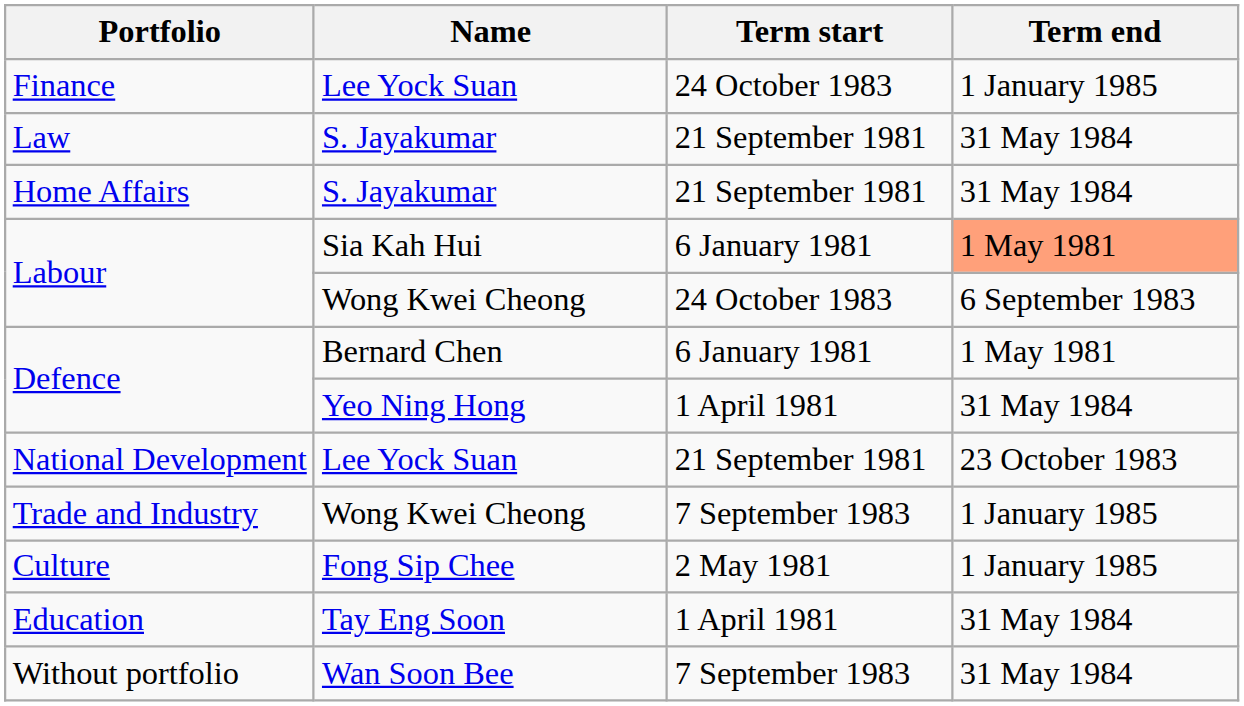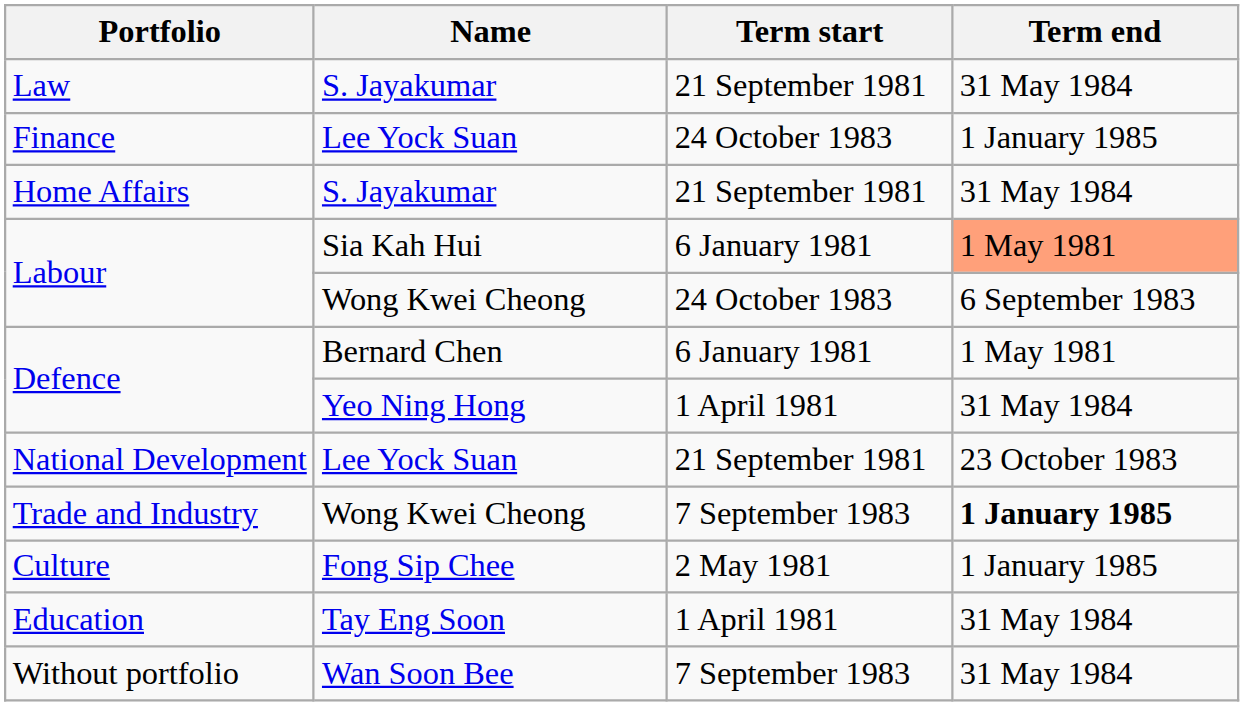 <table class="wikitable unsortable" style="font-size: 90%;">
 <tr>
 <th scope="col">Portfolio</th>
 <th scope="col" width="150px">Name</th>
 <th scope="col" width="120px">Term start</th>
 <th scope="col" width="120px">Term end</th>
 </tr>
 <tr>
+<td><a href='#'>Law</a></td>
+<td><a href='#'>S. Jayakumar</a></td>
+<td>21 September 1981</td>
+<td>31 May 1984</td>
+</tr>
+<tr>
 <td><a href='#'>Finance</a></td>
 <td><a href='#'>Lee Yock Suan</a></td>
 <td>24 October 1983</td>
 <td>1 January 1985</td>
-</tr>
-<tr>
-<td><a href='#'>Law</a></td>
-<td><a href='#'>S. Jayakumar</a></td>
-<td>21 September 1981</td>
-<td>31 May 1984</td>
 </tr>
 <tr>
 <td><a href='#'>Home Affairs</a></td>
 <td><a href='#'>S. Jayakumar</a></td>
 <td>21 September 1981</td>
 <td>31 May 1984</td>
 </tr>
 <tr>
 <td rowspan="2"><a href='#'>Labour</a></td>
 <td>Sia Kah Hui</td>
 <td>6 January 1981</td>
 <td style="background: lightsalmon;">1 May 1981</td>
 </tr>
 <tr>
 <td>Wong Kwei Cheong</td>
 <td>24 October 1983</td>
 <td>6 September 1983</td>
 </tr>
 <tr>
 <td rowspan="2"><a href='#'>Defence</a></td>
 <td>Bernard Chen</td>
 <td>6 January 1981</td>
 <td>1 May 1981</td>
 </tr>
 <tr>
 <td><a href='#'>Yeo Ning Hong</a></td>
 <td>1 April 1981</td>
 <td>31 May 1984</td>
 </tr>
 <tr>
 <td><a href='#'>National Development</a></td>
 <td><a href='#'>Lee Yock Suan</a></td>
 <td>21 September 1981</td>
 <td>23 October 1983</td>
 </tr>
 <tr>
 <td><a href='#'>Trade and Industry</a></td>
 <td>Wong Kwei Cheong</td>
 <td>7 September 1983</td>
-<td>1 January 1985</td>
+<td><strong>1 January 1985</strong></td>
 </tr>
 <tr>
 <td><a href='#'>Culture</a></td>
 <td><a href='#'>Fong Sip Chee</a></td>
 <td>2 May 1981</td>
 <td>1 January 1985</td>
 </tr>
 <tr>
 <td><a href='#'>Education</a></td>
 <td><a href='#'>Tay Eng Soon</a></td>
 <td>1 April 1981</td>
 <td>31 May 1984</td>
 </tr>
 <tr>
 <td>Without portfolio</td>
 <td><a href='#'>Wan Soon Bee</a></td>
 <td>7 September 1983</td>
 <td>31 May 1984</td>
 </tr>
 </table>
